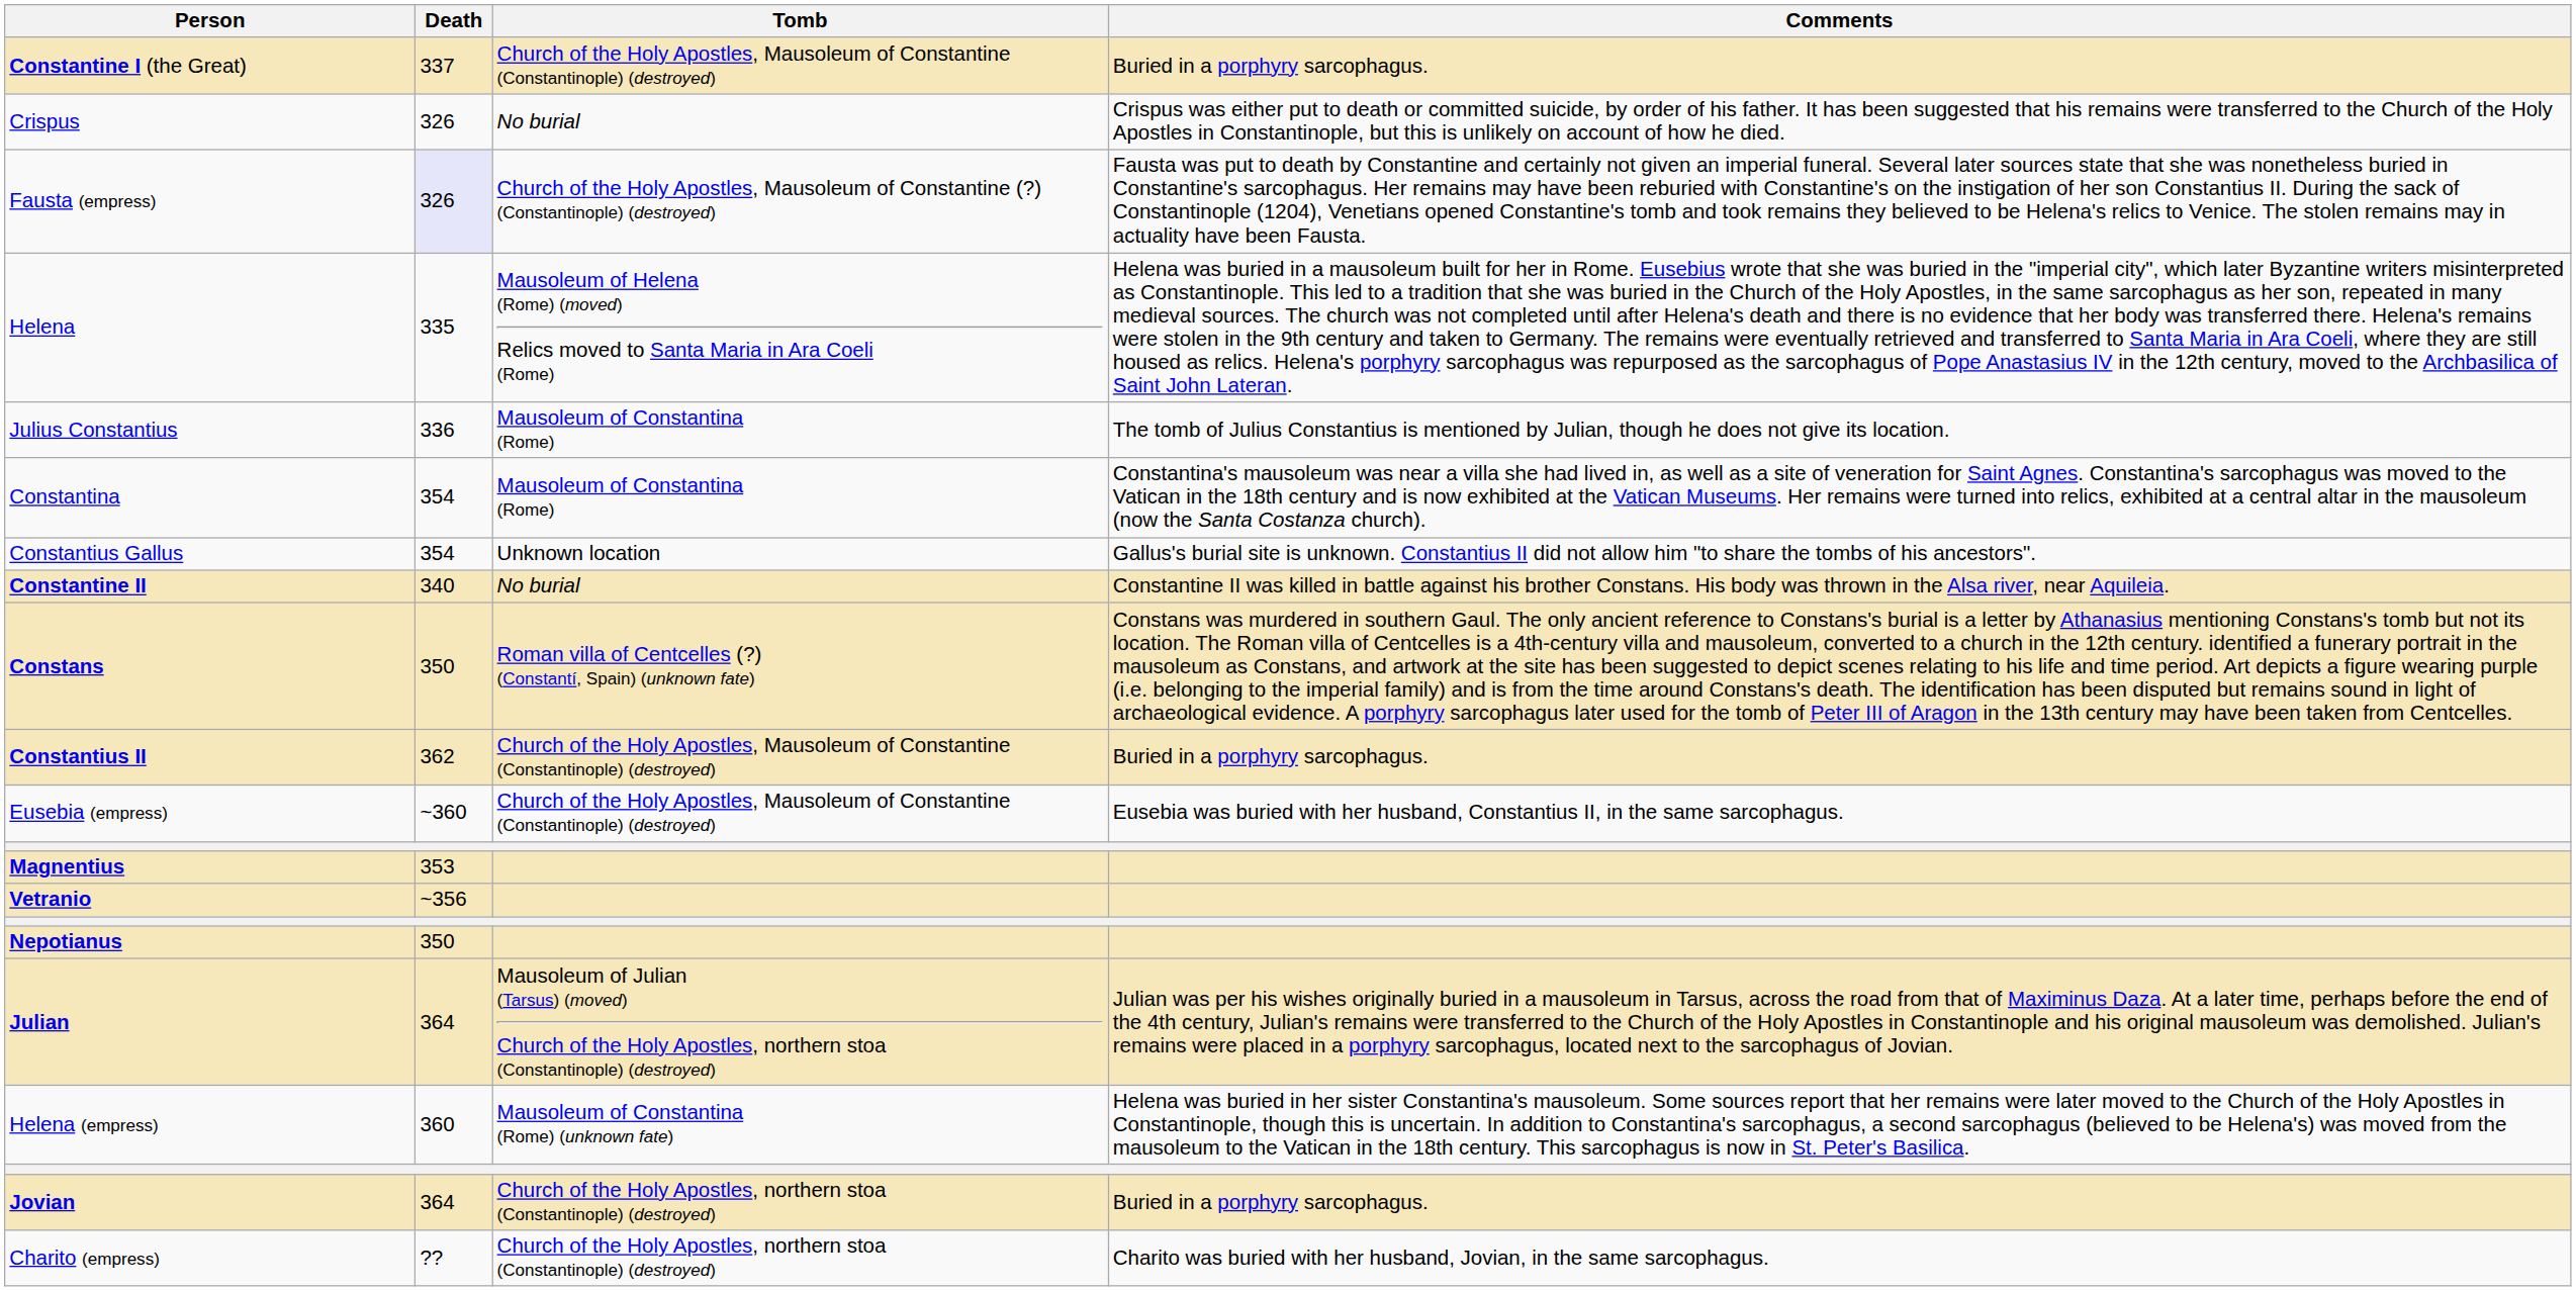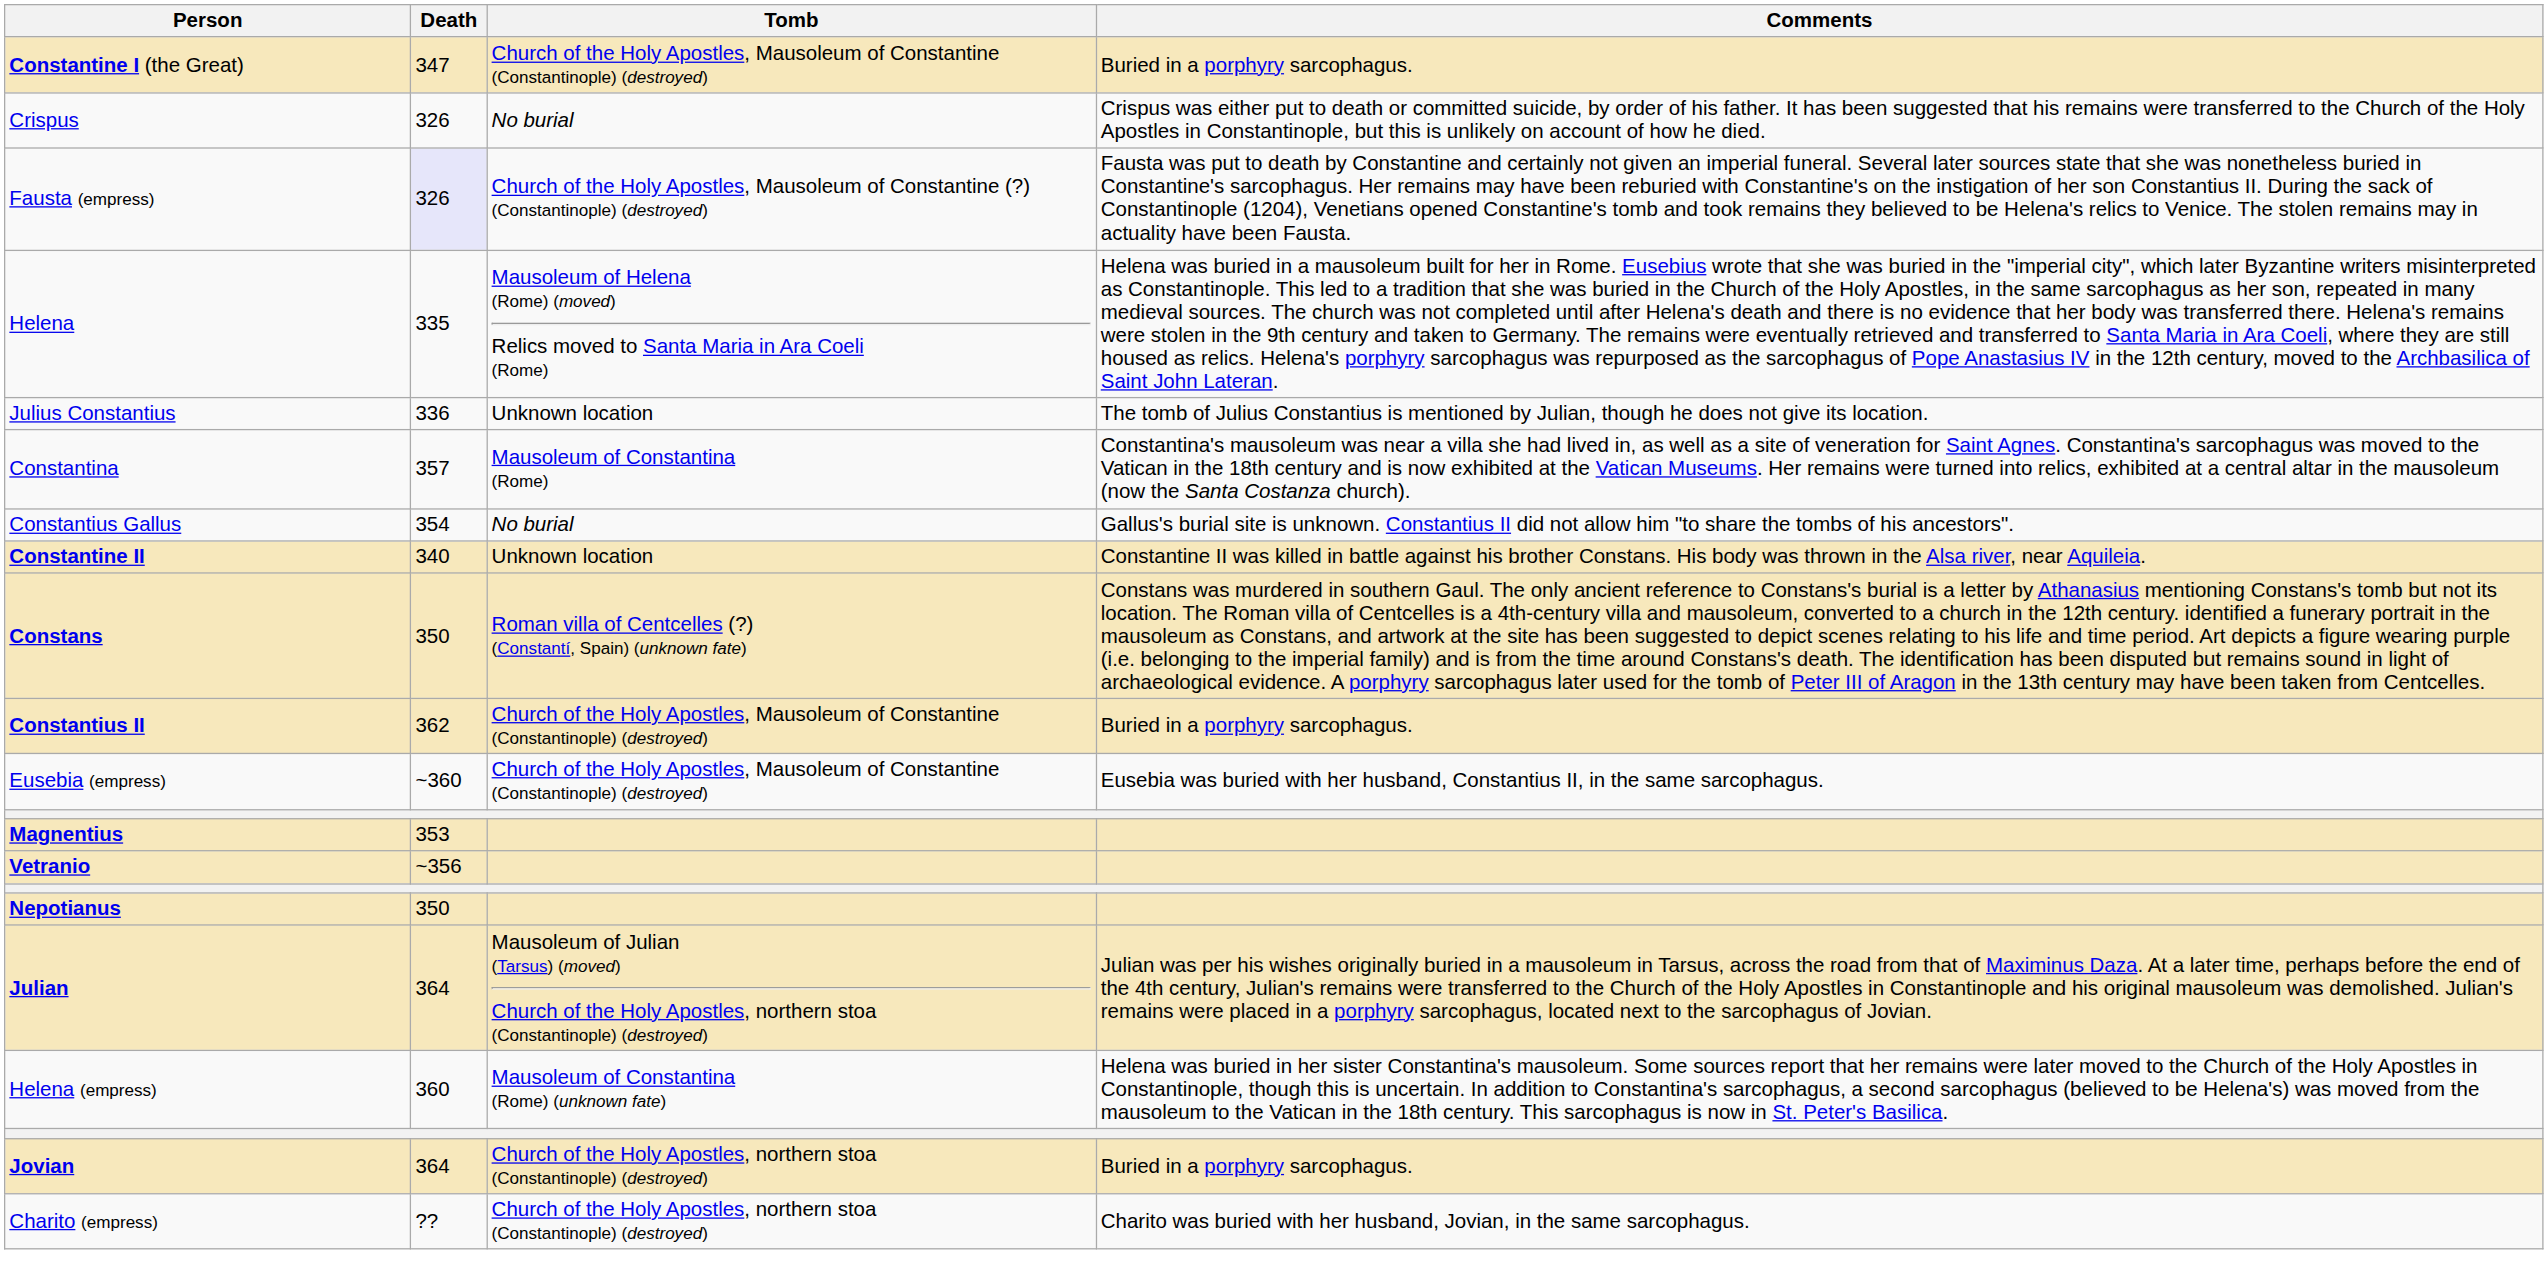 <table class="wikitable plainrowheaders" style="width:100%;">
 <tr>
 <th scope="col" width="16%">Person</th>
 <th scope="col" width="3%">Death</th>
 <th scope="col" width="24%">Tomb</th>
 <th scope="col" width="57%">Comments</th>
 </tr>
 <tr style="background:#f7e8bc;">
 <td><strong><a href='#'>Constantine I</a></strong> (the Great)</td>
-<td>337</td>
+<td>347</td>
 <td><a href='#'>Church of the Holy Apostles</a>, Mausoleum of Constantine<br><small>(Constantinople) (<em>destroyed</em>)</small></td>
 <td>Buried in a <a href='#'>porphyry</a> sarcophagus.</td>
 </tr>
 <tr>
 <td><a href='#'>Crispus</a></td>
 <td>326</td>
 <td><em>No burial</em></td>
 <td>Crispus was either put to death or committed suicide, by order of his father. It has been suggested that his remains were transferred to the Church of the Holy Apostles in Constantinople, but this is unlikely on account of how he died.</td>
 </tr>
 <tr>
 <td><a href='#'>Fausta</a> <small>(empress)</small></td>
 <td style="background: lavender;">326</td>
 <td><a href='#'>Church of the Holy Apostles</a>, Mausoleum of Constantine (?)<br><small>(Constantinople) (<em>destroyed</em>)</small></td>
 <td>Fausta was put to death by Constantine and certainly not given an imperial funeral. Several later sources state that she was nonetheless buried in Constantine's sarcophagus. Her remains may have been reburied with Constantine's on the instigation of her son Constantius II. During the sack of Constantinople (1204), Venetians opened Constantine's tomb and took remains they believed to be Helena's relics to Venice. The stolen remains may in actuality have been Fausta.</td>
 </tr>
 <tr>
 <td><a href='#'>Helena</a></td>
 <td>335</td>
 <td><a href='#'>Mausoleum of Helena</a><br><small>(Rome) (<em>moved</em>)</small><hr>Relics moved to <a href='#'>Santa Maria in Ara Coeli</a><br><small>(Rome)</small></td>
 <td>Helena was buried in a mausoleum built for her in Rome. <a href='#'>Eusebius</a> wrote that she was buried in the "imperial city", which later Byzantine writers misinterpreted as Constantinople. This led to a tradition that she was buried in the Church of the Holy Apostles, in the same sarcophagus as her son, repeated in many medieval sources. The church was not completed until after Helena's death and there is no evidence that her body was transferred there. Helena's remains were stolen in the 9th century and taken to Germany. The remains were eventually retrieved and transferred to <a href='#'>Santa Maria in Ara Coeli</a>, where they are still housed as relics. Helena's <a href='#'>porphyry</a> sarcophagus was repurposed as the sarcophagus of <a href='#'>Pope Anastasius IV</a> in the 12th century, moved to the <a href='#'>Archbasilica of Saint John Lateran</a>.</td>
 </tr>
 <tr>
 <td><a href='#'>Julius Constantius</a></td>
 <td>336</td>
-<td><a href='#'>Mausoleum of Constantina</a><br><small>(Rome)</small></td>
+<td>Unknown location</td>
 <td>The tomb of Julius Constantius is mentioned by Julian, though he does not give its location.</td>
 </tr>
 <tr>
 <td><a href='#'>Constantina</a></td>
-<td>354</td>
+<td>357</td>
 <td><a href='#'>Mausoleum of Constantina</a><br><small>(Rome)</small></td>
 <td>Constantina's mausoleum was near a villa she had lived in, as well as a site of veneration for <a href='#'>Saint Agnes</a>. Constantina's sarcophagus was moved to the Vatican in the 18th century and is now exhibited at the <a href='#'>Vatican Museums</a>. Her remains were turned into relics, exhibited at a central altar in the mausoleum (now the <em>Santa Costanza</em> church).</td>
 </tr>
 <tr>
 <td><a href='#'>Constantius Gallus</a></td>
 <td>354</td>
-<td>Unknown location</td>
+<td><em>No burial</em></td>
 <td>Gallus's burial site is unknown. <a href='#'>Constantius II</a> did not allow him "to share the tombs of his ancestors".</td>
 </tr>
 <tr style="background:#f7e8bc;">
 <td><strong><a href='#'>Constantine II</a></strong></td>
 <td>340</td>
-<td><em>No burial</em></td>
+<td>Unknown location</td>
 <td>Constantine II was killed in battle against his brother Constans. His body was thrown in the <a href='#'>Alsa river</a>, near <a href='#'>Aquileia</a>.</td>
 </tr>
 <tr style="background:#f7e8bc;">
 <td><strong><a href='#'>Constans</a></strong></td>
 <td>350</td>
 <td><a href='#'>Roman villa of Centcelles</a> (?)<br><small>(<a href='#'>Constantí</a>, Spain) (<em>unknown fate</em>)</small></td>
 <td>Constans was murdered in southern Gaul. The only ancient reference to Constans's burial is a letter by <a href='#'>Athanasius</a> mentioning Constans's tomb but not its location. The Roman villa of Centcelles is a 4th-century villa and mausoleum, converted to a church in the 12th century.  identified a funerary portrait in the mausoleum as Constans, and artwork at the site has been suggested to depict scenes relating to his life and time period. Art depicts a figure wearing purple (i.e. belonging to the imperial family) and is from the time around Constans's death. The identification has been disputed but remains sound in light of archaeological evidence. A <a href='#'>porphyry</a> sarcophagus later used for the tomb of <a href='#'>Peter III of Aragon</a> in the 13th century may have been taken from Centcelles.</td>
 </tr>
 <tr style="background:#f7e8bc;">
 <td><strong><a href='#'>Constantius II</a></strong></td>
 <td>362</td>
 <td><a href='#'>Church of the Holy Apostles</a>, Mausoleum of Constantine<br><small>(Constantinople) (<em>destroyed</em>)</small></td>
 <td>Buried in a <a href='#'>porphyry</a> sarcophagus.</td>
 </tr>
 <tr>
 <td><a href='#'>Eusebia</a> <small>(empress)</small></td>
 <td>~360</td>
 <td><a href='#'>Church of the Holy Apostles</a>, Mausoleum of Constantine<br><small>(Constantinople) (<em>destroyed</em>)</small></td>
 <td>Eusebia was buried with her husband, Constantius II, in the same sarcophagus.</td>
 </tr>
 <tr>
 <th colspan=4></th>
 </tr>
 <tr style="background:#f7e8bc;">
 <td><strong><a href='#'>Magnentius</a></strong></td>
 <td>353</td>
 <td></td>
 <td></td>
 </tr>
 <tr style="background:#f7e8bc;">
 <td><strong><a href='#'>Vetranio</a></strong></td>
 <td>~356</td>
 <td></td>
 <td></td>
 </tr>
 <tr>
 <th colspan=4></th>
 </tr>
 <tr style="background:#f7e8bc;">
 <td><strong><a href='#'>Nepotianus</a></strong></td>
 <td>350</td>
 <td></td>
 <td></td>
 </tr>
 <tr style="background:#f7e8bc;">
 <td><strong><a href='#'>Julian</a></strong></td>
 <td>364</td>
 <td>Mausoleum of Julian<br><small>(<a href='#'>Tarsus</a>) (<em>moved</em>)</small><hr><a href='#'>Church of the Holy Apostles</a>, northern stoa<br><small>(Constantinople) (<em>destroyed</em>)</small></td>
 <td>Julian was per his wishes originally buried in a mausoleum in Tarsus, across the road from that of <a href='#'>Maximinus Daza</a>. At a later time, perhaps before the end of the 4th century, Julian's remains were transferred to the Church of the Holy Apostles in Constantinople and his original mausoleum was demolished. Julian's remains were placed in a <a href='#'>porphyry</a> sarcophagus, located next to the sarcophagus of Jovian.</td>
 </tr>
 <tr>
 <td><a href='#'>Helena</a> <small>(empress)</small></td>
 <td>360</td>
 <td><a href='#'>Mausoleum of Constantina</a><br><small>(Rome) (<em>unknown fate</em>)</small></td>
 <td>Helena was buried in her sister Constantina's mausoleum. Some sources report that her remains were later moved to the Church of the Holy Apostles in Constantinople, though this is uncertain. In addition to Constantina's sarcophagus, a second sarcophagus (believed to be Helena's) was moved from the mausoleum to the Vatican in the 18th century. This sarcophagus is now in <a href='#'>St. Peter's Basilica</a>.</td>
 </tr>
 <tr>
 <th colspan=4></th>
 </tr>
 <tr style="background:#f7e8bc;">
 <td><strong><a href='#'>Jovian</a></strong></td>
 <td>364</td>
 <td><a href='#'>Church of the Holy Apostles</a>, northern stoa<br><small>(Constantinople) (<em>destroyed</em>)</small></td>
 <td>Buried in a <a href='#'>porphyry</a> sarcophagus.</td>
 </tr>
 <tr>
 <td><a href='#'>Charito</a> <small>(empress)</small></td>
 <td>??</td>
 <td><a href='#'>Church of the Holy Apostles</a>, northern stoa<br><small>(Constantinople) (<em>destroyed</em>)</small></td>
 <td>Charito was buried with her husband, Jovian, in the same sarcophagus.</td>
 </tr>
 </table>
